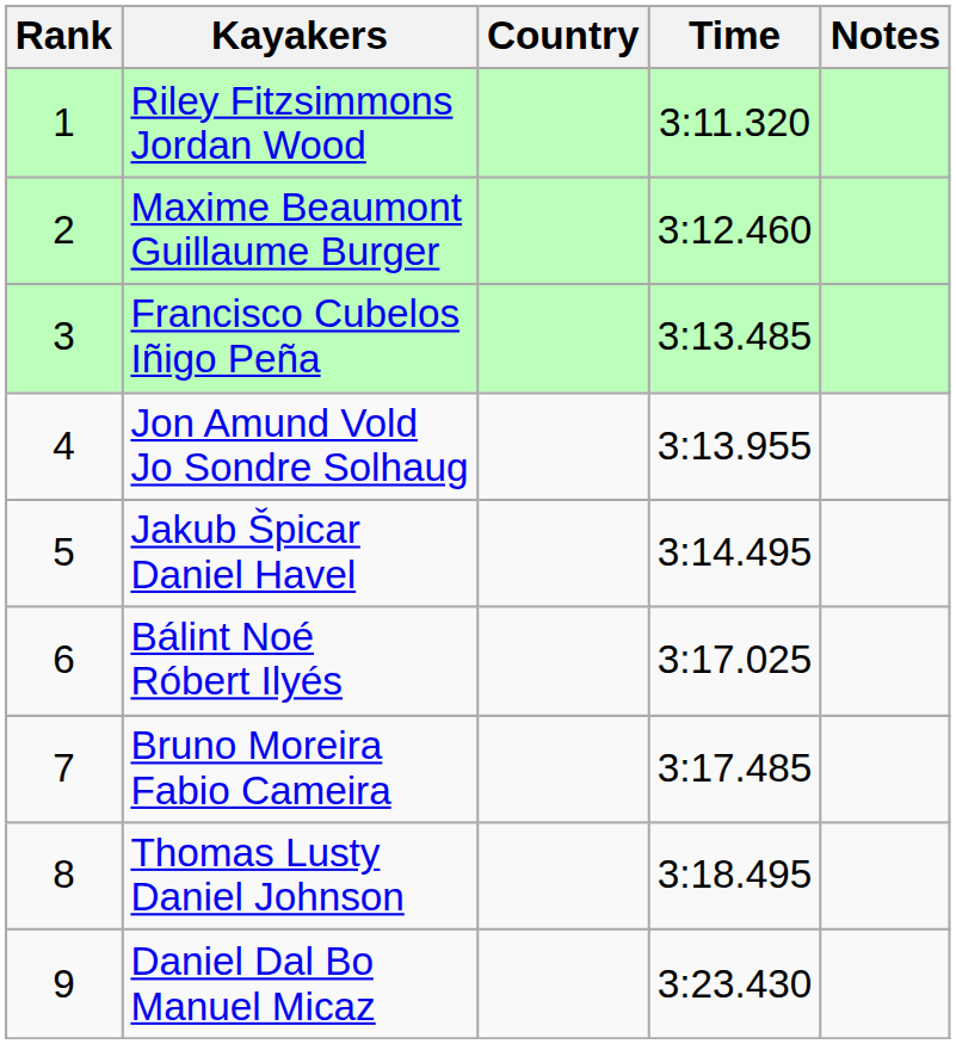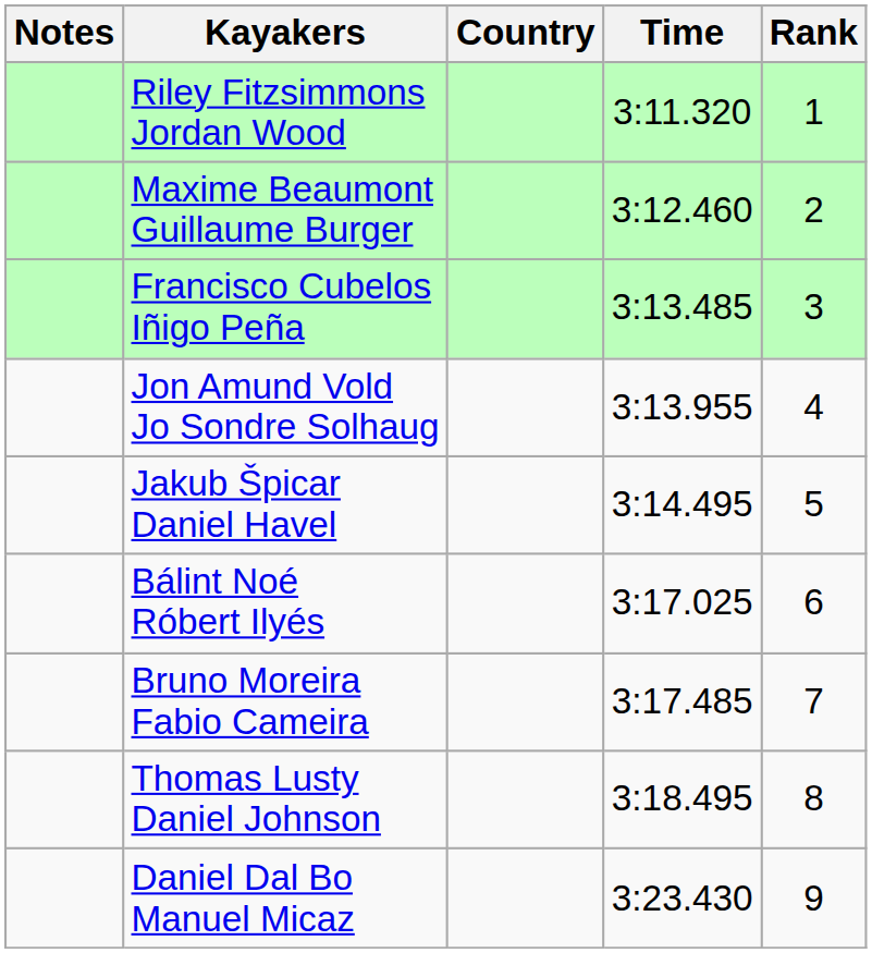 <table class="wikitable" style="text-align:center">
 <tr>
-<th>Rank</th>
+<th>Notes</th>
 <th>Kayakers</th>
 <th>Country</th>
 <th>Time</th>
-<th>Notes</th>
+<th>Rank</th>
 </tr>
 <tr bgcolor=bbffbb>
-<td>1</td>
+<td></td>
 <td align="left"><a href='#'>Riley Fitzsimmons</a><br><a href='#'>Jordan Wood</a></td>
 <td align="left"></td>
 <td>3:11.320</td>
-<td></td>
+<td>1</td>
 </tr>
 <tr bgcolor=bbffbb>
-<td>2</td>
+<td></td>
 <td align="left"><a href='#'>Maxime Beaumont</a><br><a href='#'>Guillaume Burger</a></td>
 <td align="left"></td>
 <td>3:12.460</td>
-<td></td>
+<td>2</td>
 </tr>
 <tr bgcolor=bbffbb>
-<td>3</td>
+<td></td>
 <td align="left"><a href='#'>Francisco Cubelos</a><br><a href='#'>Iñigo Peña</a></td>
 <td align="left"></td>
 <td>3:13.485</td>
-<td></td>
+<td>3</td>
 </tr>
 <tr>
-<td>4</td>
+<td></td>
 <td align="left"><a href='#'>Jon Amund Vold</a><br><a href='#'>Jo Sondre Solhaug</a></td>
 <td align="left"></td>
 <td>3:13.955</td>
-<td></td>
+<td>4</td>
 </tr>
 <tr>
-<td>5</td>
+<td></td>
 <td align="left"><a href='#'>Jakub Špicar</a><br><a href='#'>Daniel Havel</a></td>
 <td align="left"></td>
 <td>3:14.495</td>
-<td></td>
+<td>5</td>
 </tr>
 <tr>
-<td>6</td>
+<td></td>
 <td align="left"><a href='#'>Bálint Noé</a><br><a href='#'>Róbert Ilyés</a></td>
 <td align="left"></td>
 <td>3:17.025</td>
-<td></td>
+<td>6</td>
 </tr>
 <tr>
-<td>7</td>
+<td></td>
 <td align="left"><a href='#'>Bruno Moreira</a><br><a href='#'>Fabio Cameira</a></td>
 <td align="left"></td>
 <td>3:17.485</td>
-<td></td>
+<td>7</td>
 </tr>
 <tr>
-<td>8</td>
+<td></td>
 <td align="left"><a href='#'>Thomas Lusty</a><br><a href='#'>Daniel Johnson</a></td>
 <td align="left"></td>
 <td>3:18.495</td>
-<td></td>
+<td>8</td>
 </tr>
 <tr>
-<td>9</td>
+<td></td>
 <td align="left"><a href='#'>Daniel Dal Bo</a><br><a href='#'>Manuel Micaz</a></td>
 <td align="left"></td>
 <td>3:23.430</td>
-<td></td>
+<td>9</td>
 </tr>
 </table>
